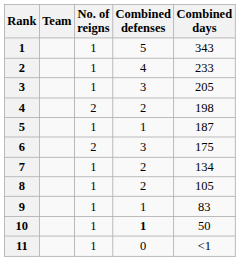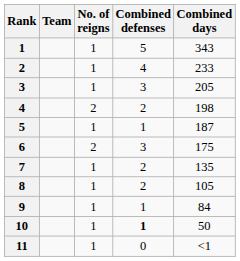 <table class="wikitable sortable" style="text-align:center;">
 <tr>
 <th>Rank</th>
 <th>Team</th>
 <th>No. of<br>reigns</th>
 <th>Combined<br>defenses</th>
 <th>Combined<br>days</th>
 </tr>
 <tr>
 <th>1</th>
 <td><br></td>
 <td>1</td>
 <td>5</td>
 <td>343</td>
 </tr>
 <tr>
 <th>2</th>
 <td><br></td>
 <td>1</td>
 <td>4</td>
 <td>233</td>
 </tr>
 <tr>
 <th>3</th>
 <td></td>
 <td>1</td>
 <td>3</td>
 <td>205</td>
 </tr>
 <tr>
 <th>4</th>
 <td></td>
 <td>2</td>
 <td>2</td>
 <td>198</td>
 </tr>
 <tr>
 <th>5</th>
 <td></td>
 <td>1</td>
 <td>1</td>
 <td>187</td>
 </tr>
 <tr>
 <th>6</th>
 <td></td>
 <td>2</td>
 <td>3</td>
 <td>175</td>
 </tr>
 <tr>
 <th>7</th>
 <td></td>
 <td>1</td>
 <td>2</td>
-<td>134</td>
+<td>135</td>
 </tr>
 <tr>
 <th>8</th>
 <td></td>
 <td>1</td>
 <td>2</td>
 <td>105</td>
 </tr>
 <tr>
 <th>9</th>
 <td></td>
 <td>1</td>
 <td>1</td>
-<td>83</td>
+<td>84</td>
 </tr>
 <tr>
 <th>10</th>
 <td></td>
 <td>1</td>
 <td><strong>1</strong></td>
 <td>50</td>
 </tr>
 <tr>
 <th>11</th>
 <td></td>
 <td>1</td>
 <td>0</td>
 <td><1</td>
 </tr>
 </table>
